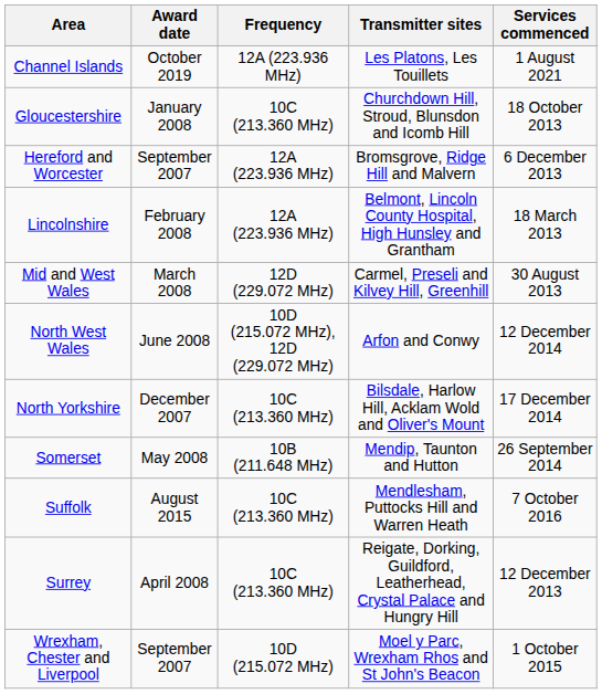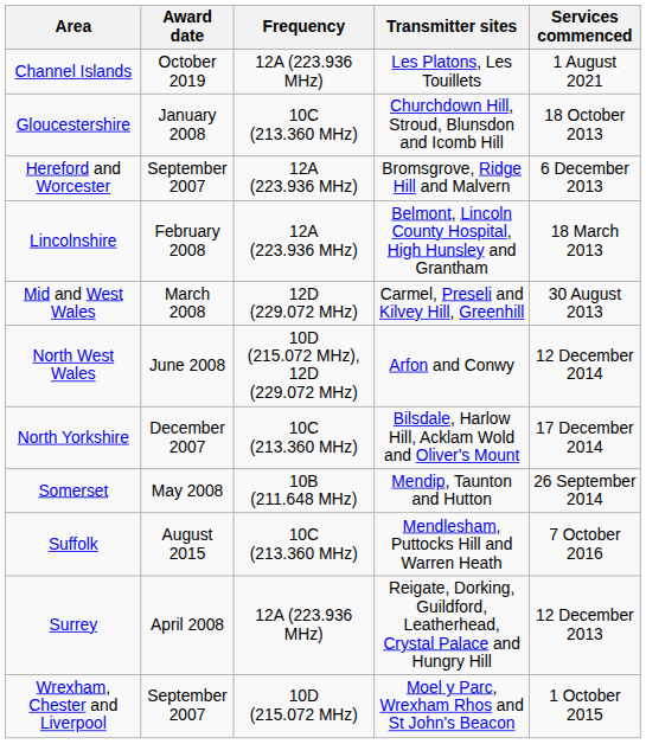 <table class="wikitable sortable" style="width:100%; text-align:center;">
 <tr>
 <th>Area</th>
 <th>Award date</th>
 <th>Frequency</th>
 <th>Transmitter sites</th>
 <th>Services commenced</th>
 </tr>
 <tr>
 <td><a href='#'>Channel Islands</a></td>
 <td>October 2019</td>
 <td>12A (223.936 MHz)</td>
 <td><a href='#'>Les Platons</a>, Les Touillets</td>
 <td>1 August 2021</td>
 </tr>
 <tr>
 <td><a href='#'>Gloucestershire</a></td>
 <td>January 2008</td>
 <td>10C (213.360 MHz)</td>
 <td><a href='#'>Churchdown Hill</a>, Stroud, Blunsdon and Icomb Hill</td>
 <td>18 October 2013</td>
 </tr>
 <tr>
 <td><a href='#'>Hereford</a> and <a href='#'>Worcester</a></td>
 <td>September 2007</td>
 <td>12A (223.936 MHz)</td>
 <td>Bromsgrove, <a href='#'>Ridge Hill</a> and Malvern</td>
 <td>6 December 2013</td>
 </tr>
 <tr>
 <td><a href='#'>Lincolnshire</a></td>
 <td>February 2008</td>
 <td>12A (223.936 MHz)</td>
 <td><a href='#'>Belmont</a>, <a href='#'>Lincoln County Hospital</a>, <a href='#'>High Hunsley</a> and Grantham</td>
 <td>18 March 2013</td>
 </tr>
 <tr>
 <td><a href='#'>Mid</a> and <a href='#'>West Wales</a></td>
 <td>March 2008</td>
 <td>12D (229.072 MHz)</td>
 <td>Carmel, <a href='#'>Preseli</a> and <a href='#'>Kilvey Hill</a>, <a href='#'>Greenhill</a></td>
 <td>30 August 2013</td>
 </tr>
 <tr>
 <td><a href='#'>North West Wales</a></td>
 <td>June 2008</td>
 <td>10D (215.072 MHz), 12D (229.072 MHz)</td>
 <td><a href='#'>Arfon</a> and Conwy</td>
 <td>12 December 2014</td>
 </tr>
 <tr>
 <td><a href='#'>North Yorkshire</a></td>
 <td>December 2007</td>
 <td>10C (213.360 MHz)</td>
 <td><a href='#'>Bilsdale</a>, Harlow Hill, Acklam Wold and <a href='#'>Oliver's Mount</a></td>
 <td>17 December 2014</td>
 </tr>
 <tr>
 <td><a href='#'>Somerset</a></td>
 <td>May 2008</td>
 <td>10B (211.648 MHz)</td>
 <td><a href='#'>Mendip</a>, Taunton and Hutton</td>
 <td>26 September 2014</td>
 </tr>
 <tr>
 <td><a href='#'>Suffolk</a></td>
 <td>August 2015</td>
 <td>10C (213.360 MHz)</td>
 <td><a href='#'>Mendlesham</a>, Puttocks Hill and Warren Heath</td>
 <td>7 October 2016</td>
 </tr>
 <tr>
 <td><a href='#'>Surrey</a></td>
 <td>April 2008</td>
-<td>10C (213.360 MHz)</td>
+<td>12A (223.936 MHz)</td>
 <td>Reigate, Dorking, Guildford, Leatherhead, <a href='#'>Crystal Palace</a> and Hungry Hill</td>
 <td>12 December 2013</td>
 </tr>
 <tr>
 <td><a href='#'>Wrexham</a>, <a href='#'>Chester</a> and <a href='#'>Liverpool</a></td>
 <td>September 2007</td>
 <td>10D (215.072 MHz)</td>
 <td><a href='#'>Moel y Parc</a>, <a href='#'>Wrexham Rhos</a> and <a href='#'>St John's Beacon</a></td>
 <td>1 October 2015</td>
 </tr>
 </table>
